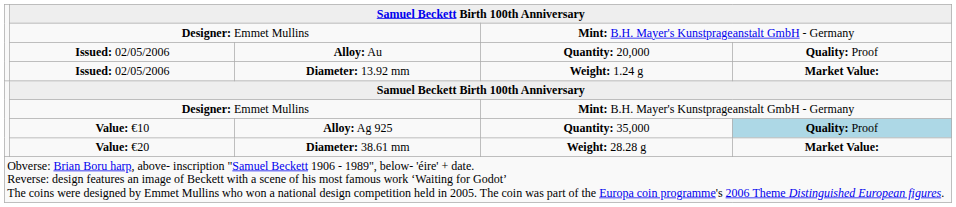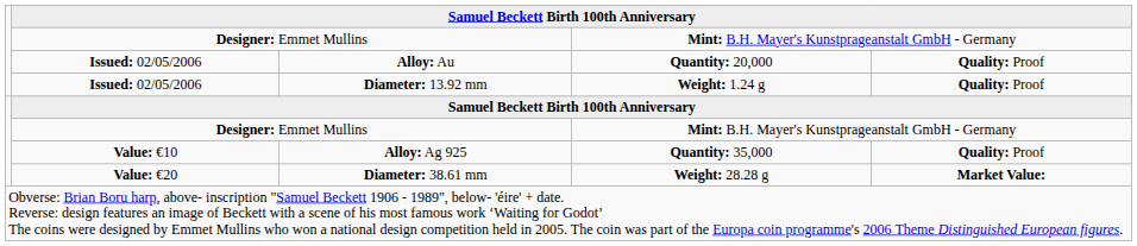 <table class="wikitable" style="width:100%;">
 <tr>
 <td rowspan="4"  style="white-space:nowrap; width:330px; text-align:center;"></td>
 <th colspan="4"  style="text-align:center; background:#eee;"><a href='#'>Samuel Beckett</a> Birth 100th Anniversary</th>
 </tr>
 <tr style="text-align:center;">
 <td colspan="2"  style="width:50%; "><strong>Designer:</strong> Emmet Mullins</td>
 <td colspan="2"  style="width:50%; "><strong>Mint:</strong> <a href='#'>B.H. Mayer's Kunstprageanstalt GmbH</a> - Germany</td>
 </tr>
 <tr>
 <td align=center><strong>Issued:</strong> 02/05/2006</td>
 <td align=center><strong>Alloy:</strong> Au</td>
 <td align=center><strong>Quantity:</strong> 20,000</td>
 <td align=center><strong>Quality:</strong> Proof</td>
 </tr>
 <tr>
 <td align=center><strong>Issued:</strong> 02/05/2006</td>
 <td align=center><strong>Diameter:</strong> 13.92 mm</td>
 <td align=center><strong>Weight:</strong> 1.24 g</td>
-<td align=center><strong>Market Value:</strong></td>
+<td align=center><strong>Quality:</strong> Proof</td>
 </tr>
 <tr>
 <td rowspan="4" style="text-align:center;"></td>
 <th colspan="4"  style="text-align:center; background:#eee;">Samuel Beckett Birth 100th Anniversary</th>
 </tr>
 <tr style="text-align:center;">
 <td colspan="2"  style="width:50%; "><strong>Designer:</strong> Emmet Mullins</td>
 <td colspan="2"  style="width:50%; "><strong>Mint:</strong> B.H. Mayer's Kunstprageanstalt GmbH - Germany</td>
 </tr>
 <tr>
 <td align=center><strong>Value:</strong> €10</td>
 <td align=center><strong>Alloy:</strong> Ag 925</td>
 <td align=center><strong>Quantity:</strong> 35,000</td>
-<td align=center style="background: lightblue;"><strong>Quality:</strong> Proof</td>
+<td align=center><strong>Quality:</strong> Proof</td>
 </tr>
 <tr>
 <td align=center><strong>Value:</strong> €20</td>
 <td align=center><strong>Diameter:</strong> 38.61 mm</td>
 <td align=center><strong>Weight:</strong> 28.28 g</td>
 <td align=center><strong>Market Value:</strong></td>
 </tr>
 <tr>
 <td colspan="5" style="text-align:left;">Obverse: <a href='#'>Brian Boru harp</a>, above- inscription "<a href='#'>Samuel Beckett</a> 1906 - 1989", below- 'éire' + date.<br>Reverse: design features an image of Beckett with a scene of his most famous work ‘Waiting for Godot’<br>The coins were designed by Emmet Mullins who won a national design competition held in 2005. The coin was part of the <a href='#'>Europa coin programme</a>'s <a href='#'>2006 Theme <em>Distinguished European figures</em></a>.</td>
 </tr>
 </table>
